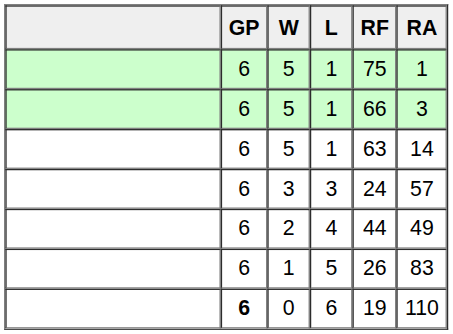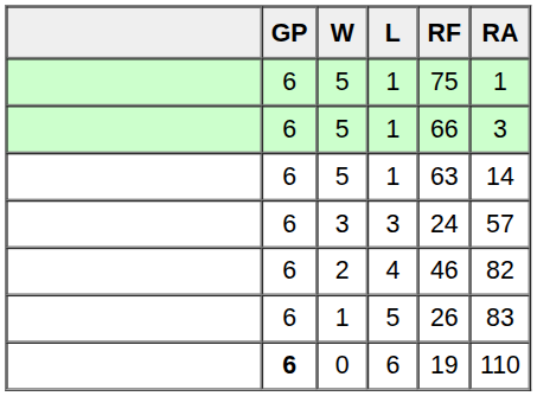 <table border=1 cellpadding=5 cellspacing=0>
 <tr>
 <th bgcolor="#efefef" width="150">　</th>
 <th bgcolor="#efefef" width="20">GP</th>
 <th bgcolor="#efefef" width="20">W</th>
 <th bgcolor="#efefef" width="20">L</th>
 <th bgcolor="#efefef" width="20">RF</th>
 <th bgcolor="#efefef" width="20">RA</th>
 </tr>
 <tr align=center bgcolor="#ccffcc">
 <td align=left></td>
 <td>6</td>
 <td>5</td>
 <td>1</td>
 <td>75</td>
 <td>1</td>
 </tr>
 <tr align=center bgcolor="#ccffcc">
 <td align=left></td>
 <td>6</td>
 <td>5</td>
 <td>1</td>
 <td>66</td>
 <td>3</td>
 </tr>
 <tr align=center bgcolor="#ffffff">
 <td align=left></td>
 <td>6</td>
 <td>5</td>
 <td>1</td>
 <td>63</td>
 <td>14</td>
 </tr>
 <tr align=center bgcolor="#ffffff">
 <td align=left></td>
 <td>6</td>
 <td>3</td>
 <td>3</td>
 <td>24</td>
 <td>57</td>
 </tr>
 <tr align=center bgcolor="#ffffff">
 <td align=left></td>
 <td>6</td>
 <td>2</td>
 <td>4</td>
-<td>44</td>
-<td>49</td>
+<td>46</td>
+<td>82</td>
 </tr>
 <tr align=center bgcolor="#ffffff">
 <td align=left></td>
 <td>6</td>
 <td>1</td>
 <td>5</td>
 <td>26</td>
 <td>83</td>
 </tr>
 <tr align=center bgcolor="#ffffff">
 <td align=left></td>
 <td><strong>6</strong></td>
 <td>0</td>
 <td>6</td>
 <td>19</td>
 <td>110</td>
 </tr>
 </table>
